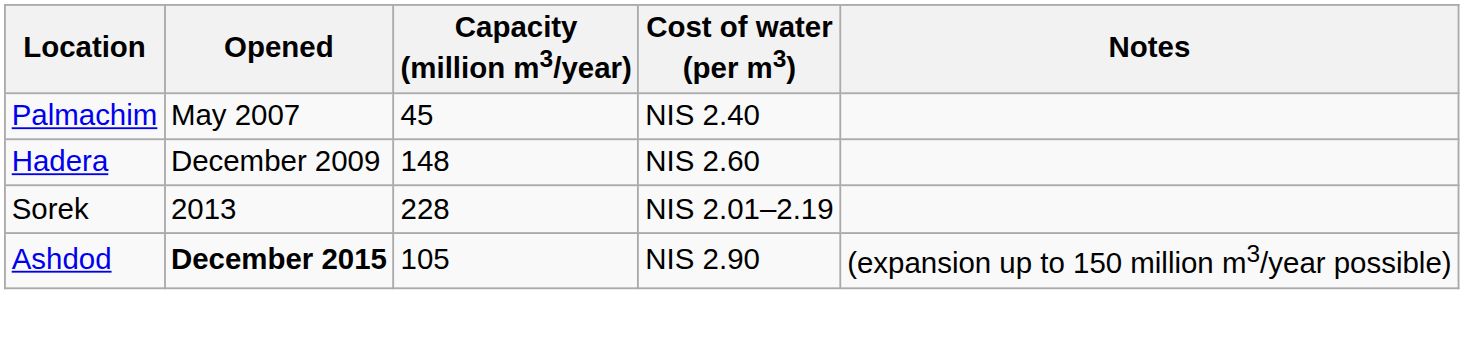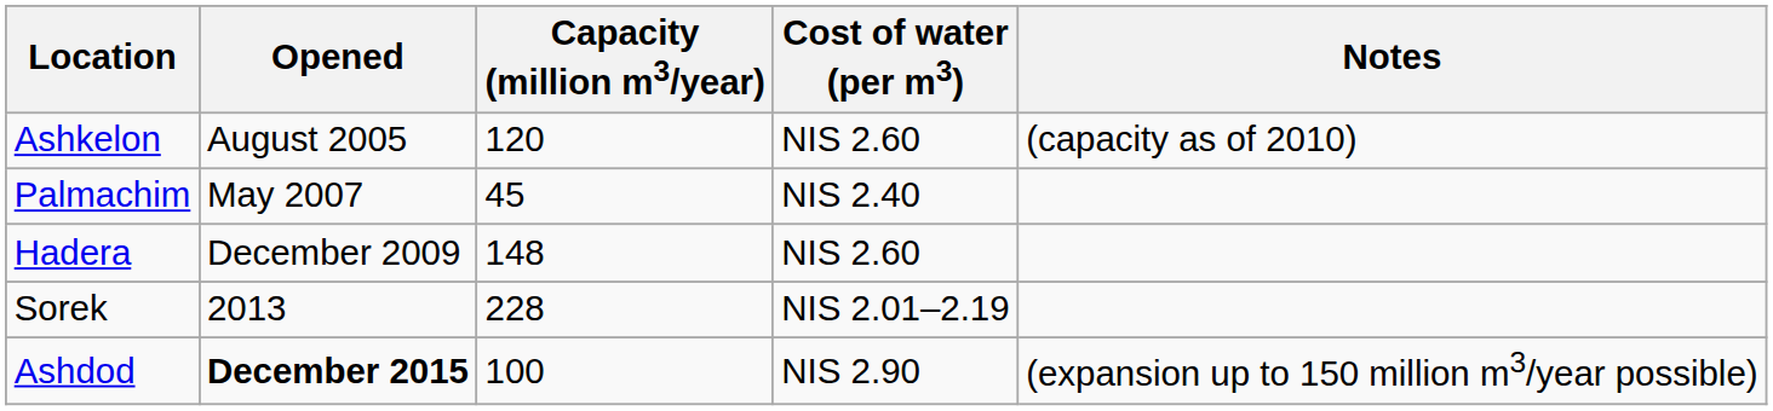 <table class="wikitable sortable">
 <tr>
 <th>Location</th>
 <th>Opened</th>
 <th>Capacity<br>(million m<sup>3</sup>/year)</th>
 <th>Cost of water<br>(per m<sup>3</sup>)</th>
 <th>Notes</th>
+</tr>
+<tr>
+<td><a href='#'>Ashkelon</a></td>
+<td>August 2005</td>
+<td>120</td>
+<td>NIS 2.60</td>
+<td>(capacity as of 2010)</td>
 </tr>
 <tr>
 <td><a href='#'>Palmachim</a></td>
 <td>May 2007</td>
 <td>45</td>
 <td>NIS 2.40</td>
 <td></td>
 </tr>
 <tr>
 <td><a href='#'>Hadera</a></td>
 <td>December 2009</td>
 <td>148</td>
 <td>NIS 2.60</td>
 <td></td>
 </tr>
 <tr>
 <td>Sorek</td>
 <td>2013</td>
 <td>228</td>
 <td>NIS 2.01–2.19</td>
 <td></td>
 </tr>
 <tr>
 <td><a href='#'>Ashdod</a></td>
 <td><strong>December 2015</strong></td>
-<td>105</td>
+<td>100</td>
 <td>NIS 2.90</td>
 <td>(expansion up to 150 million m<sup>3</sup>/year possible)</td>
 </tr>
 </table>
